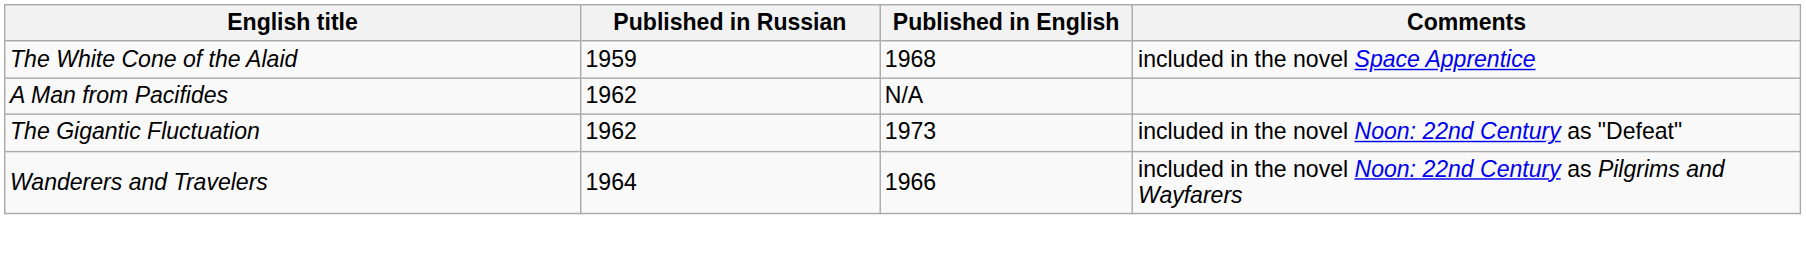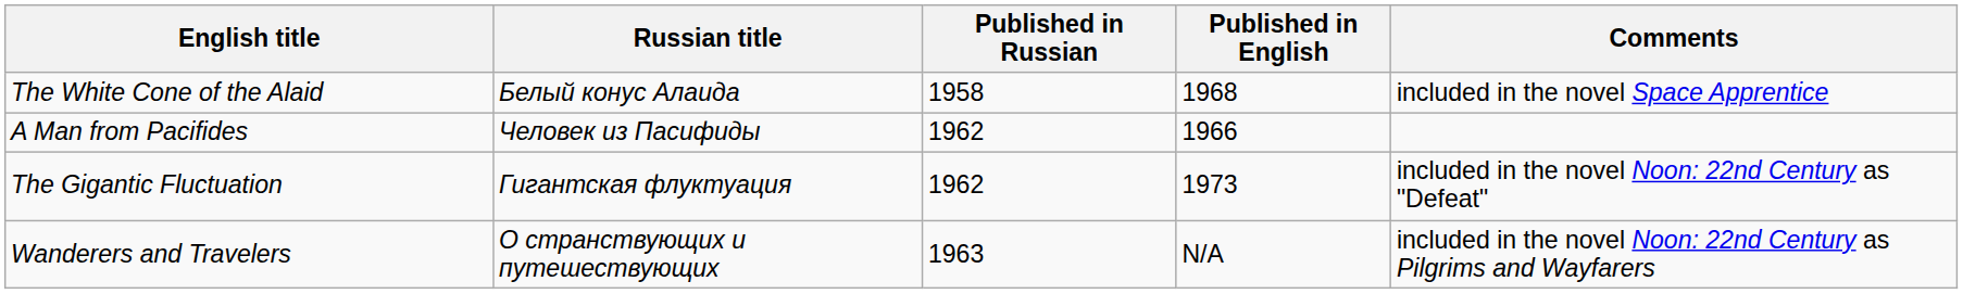 <table class="wikitable">
 <tr>
 <th style="width:25%;">English title</th>
+<th style="width:22%;">Russian title</th>
 <th style="width:13%;">Published in Russian</th>
 <th style="width:11%;">Published in English</th>
 <th style="width:29%;">Comments</th>
 </tr>
 <tr>
 <td><em>The White Cone of the Alaid</em></td>
-<td>1959</td>
+<td><em>Белый конус Алаида</em></td>
+<td>1958</td>
 <td>1968</td>
 <td>included in the novel <em><a href='#'>Space Apprentice</a></em></td>
 </tr>
 <tr>
 <td><em>A Man from Pacifides</em></td>
+<td><em>Человек из Пасифиды</em></td>
 <td>1962</td>
-<td>N/A</td>
+<td>1966</td>
 <td></td>
 </tr>
 <tr>
 <td><em>The Gigantic Fluctuation</em></td>
+<td><em>Гигантская флуктуация</em></td>
 <td>1962</td>
 <td>1973</td>
 <td>included in the novel <em><a href='#'>Noon: 22nd Century</a></em> as "Defeat"</td>
 </tr>
 <tr>
 <td><em>Wanderers and Travelers</em></td>
-<td>1964</td>
-<td>1966</td>
+<td><em>О странствующих и путешествующих</em></td>
+<td>1963</td>
+<td>N/A</td>
 <td>included in the novel <em><a href='#'>Noon: 22nd Century</a></em> as <em>Pilgrims and Wayfarers</em></td>
 </tr>
 </table>
